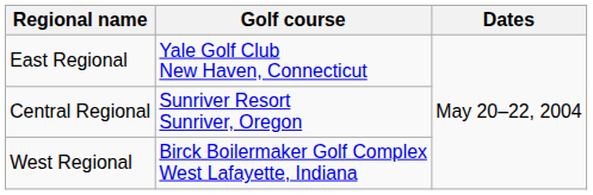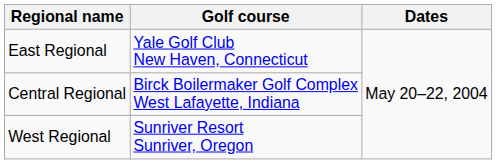 <table class="wikitable">
 <tr>
 <th>Regional name</th>
 <th>Golf course</th>
 <th>Dates</th>
 </tr>
 <tr>
 <td>East Regional</td>
 <td><a href='#'>Yale Golf Club</a><br><a href='#'>New Haven, Connecticut</a></td>
 <td rowspan=3>May 20–22, 2004</td>
 </tr>
 <tr>
 <td>Central Regional</td>
-<td><a href='#'>Sunriver Resort</a><br><a href='#'>Sunriver, Oregon</a></td>
+<td><a href='#'>Birck Boilermaker Golf Complex</a><br><a href='#'>West Lafayette, Indiana</a></td>
 </tr>
 <tr>
 <td>West Regional</td>
-<td><a href='#'>Birck Boilermaker Golf Complex</a><br><a href='#'>West Lafayette, Indiana</a></td>
+<td><a href='#'>Sunriver Resort</a><br><a href='#'>Sunriver, Oregon</a></td>
 </tr>
 </table>
